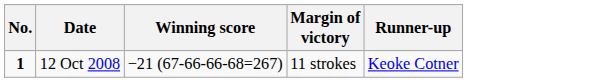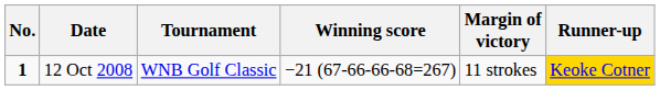 <table class="wikitable" style="font-size:95%;">
 <tr>
 <th>No.</th>
 <th>Date</th>
+<th>Tournament</th>
 <th>Winning score</th>
 <th>Margin of<br>victory</th>
 <th>Runner-up</th>
 </tr>
 <tr>
 <td align=center><strong>1</strong></td>
 <td align=right>12 Oct <a href='#'>2008</a></td>
+<td><a href='#'>WNB Golf Classic</a></td>
 <td>−21 (67-66-66-68=267)</td>
 <td>11 strokes</td>
-<td> <a href='#'>Keoke Cotner</a></td>
+<td style="background: gold;"> <a href='#'>Keoke Cotner</a></td>
 </tr>
 </table>
